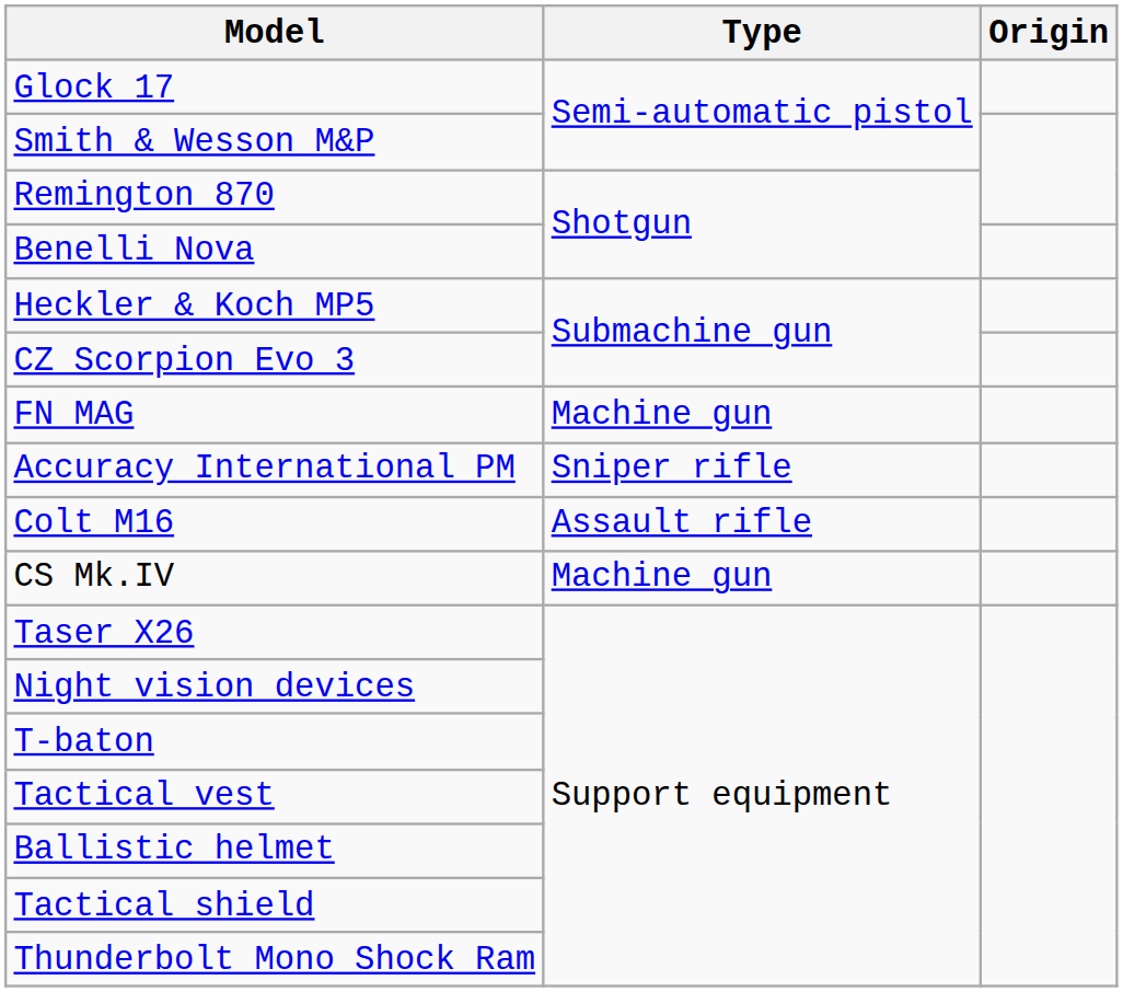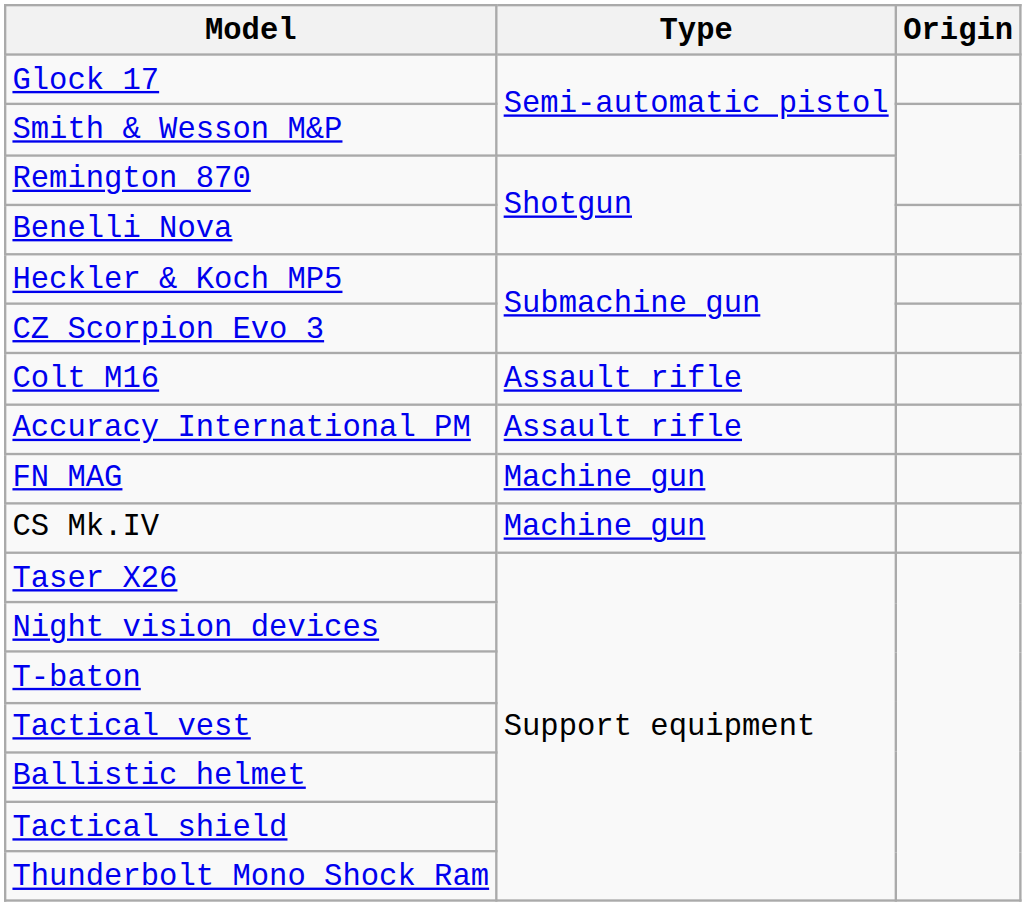 <table class="wikitable">
 <tr>
 <th>Model</th>
 <th>Type</th>
 <th>Origin</th>
 </tr>
 <tr>
 <td><a href='#'>Glock 17</a></td>
 <td rowspan="2"><a href='#'>Semi-automatic pistol</a></td>
 <td></td>
 </tr>
 <tr>
 <td><a href='#'>Smith & Wesson M&P</a></td>
 <td rowspan="2"></td>
 </tr>
 <tr>
 <td><a href='#'>Remington 870</a></td>
 <td rowspan="2"><a href='#'>Shotgun</a></td>
 </tr>
 <tr>
 <td><a href='#'>Benelli Nova</a></td>
 <td></td>
 </tr>
 <tr>
 <td><a href='#'>Heckler & Koch MP5</a></td>
 <td rowspan="2"><a href='#'>Submachine gun</a></td>
 <td></td>
 </tr>
 <tr>
 <td><a href='#'>CZ Scorpion Evo 3</a></td>
 <td></td>
 </tr>
 <tr>
-<td><a href='#'>FN MAG</a></td>
-<td><a href='#'>Machine gun</a></td>
+<td><a href='#'>Colt M16</a></td>
+<td><a href='#'>Assault rifle</a></td>
 <td></td>
 </tr>
 <tr>
 <td><a href='#'>Accuracy International PM</a></td>
-<td><a href='#'>Sniper rifle</a></td>
+<td><a href='#'>Assault rifle</a></td>
 <td></td>
 </tr>
 <tr>
-<td><a href='#'>Colt M16</a></td>
-<td><a href='#'>Assault rifle</a></td>
+<td><a href='#'>FN MAG</a></td>
+<td><a href='#'>Machine gun</a></td>
 <td></td>
 </tr>
 <tr>
 <td>CS Mk.IV</td>
 <td><a href='#'>Machine gun</a></td>
 <td></td>
 </tr>
 <tr>
 <td><a href='#'>Taser X26</a></td>
 <td rowspan="7">Support equipment</td>
 <td rowspan="7"></td>
 </tr>
 <tr>
 <td><a href='#'>Night vision devices</a></td>
 </tr>
 <tr>
 <td><a href='#'>T-baton</a></td>
 </tr>
 <tr>
 <td><a href='#'>Tactical vest</a></td>
 </tr>
 <tr>
 <td><a href='#'>Ballistic helmet</a></td>
 </tr>
 <tr>
 <td><a href='#'>Tactical shield</a></td>
 </tr>
 <tr>
 <td><a href='#'>Thunderbolt Mono Shock Ram</a></td>
 </tr>
 </table>
